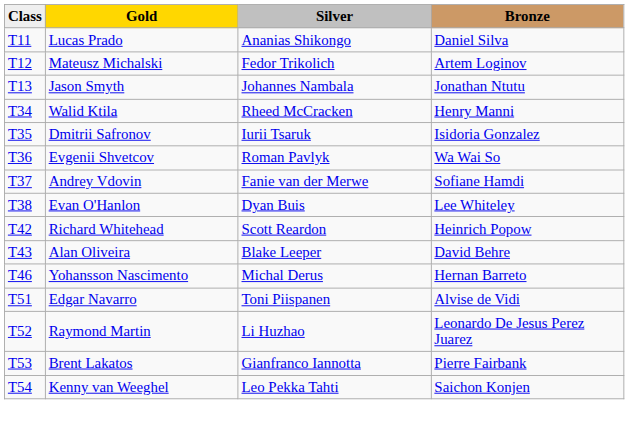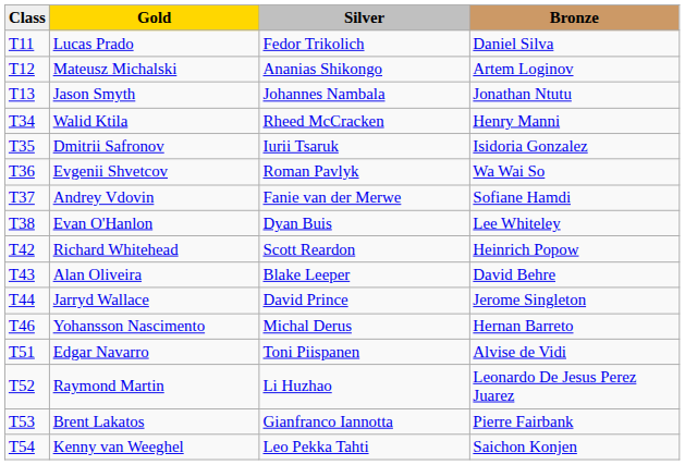 <table class="wikitable" style="text-align:left">
 <tr align="center">
 <td bgcolor=efefef><strong>Class</strong></td>
 <td width=200 bgcolor=gold><strong>Gold</strong></td>
 <td width=200 bgcolor=silver><strong>Silver</strong></td>
 <td width=200 bgcolor=CC9966><strong>Bronze</strong></td>
 </tr>
 <tr>
 <td><a href='#'>T11</a></td>
 <td><a href='#'>Lucas Prado</a><br></td>
-<td><a href='#'>Ananias Shikongo</a><br></td>
+<td><a href='#'>Fedor Trikolich</a><br></td>
 <td><a href='#'>Daniel Silva</a><br></td>
 </tr>
 <tr>
 <td><a href='#'>T12</a></td>
 <td><a href='#'>Mateusz Michalski</a><br></td>
-<td><a href='#'>Fedor Trikolich</a><br></td>
+<td><a href='#'>Ananias Shikongo</a><br></td>
 <td><a href='#'>Artem Loginov</a><br></td>
 </tr>
 <tr>
 <td><a href='#'>T13</a></td>
 <td><a href='#'>Jason Smyth</a><br></td>
 <td><a href='#'>Johannes Nambala</a><br></td>
 <td><a href='#'>Jonathan Ntutu</a><br></td>
 </tr>
 <tr>
 <td><a href='#'>T34</a></td>
 <td><a href='#'>Walid Ktila</a><br></td>
 <td><a href='#'>Rheed McCracken</a><br></td>
 <td><a href='#'>Henry Manni</a><br></td>
 </tr>
 <tr>
 <td><a href='#'>T35</a></td>
 <td><a href='#'>Dmitrii Safronov</a><br></td>
 <td><a href='#'>Iurii Tsaruk</a><br></td>
 <td><a href='#'>Isidoria Gonzalez</a><br></td>
 </tr>
 <tr>
 <td><a href='#'>T36</a></td>
 <td><a href='#'>Evgenii Shvetcov</a><br></td>
 <td><a href='#'>Roman Pavlyk</a><br></td>
 <td><a href='#'>Wa Wai So</a><br></td>
 </tr>
 <tr>
 <td><a href='#'>T37</a></td>
 <td><a href='#'>Andrey Vdovin</a><br></td>
 <td><a href='#'>Fanie van der Merwe</a><br></td>
 <td><a href='#'>Sofiane Hamdi</a><br></td>
 </tr>
 <tr>
 <td><a href='#'>T38</a></td>
 <td><a href='#'>Evan O'Hanlon</a><br></td>
 <td><a href='#'>Dyan Buis</a><br></td>
 <td><a href='#'>Lee Whiteley</a><br></td>
 </tr>
 <tr>
 <td><a href='#'>T42</a></td>
 <td><a href='#'>Richard Whitehead</a><br></td>
 <td><a href='#'>Scott Reardon</a><br></td>
 <td><a href='#'>Heinrich Popow</a><br></td>
 </tr>
 <tr>
 <td><a href='#'>T43</a></td>
 <td><a href='#'>Alan Oliveira</a><br></td>
 <td><a href='#'>Blake Leeper</a><br></td>
 <td><a href='#'>David Behre</a><br></td>
 </tr>
 <tr>
+<td><a href='#'>T44</a></td>
+<td><a href='#'>Jarryd Wallace</a><br></td>
+<td><a href='#'>David Prince</a><br></td>
+<td><a href='#'>Jerome Singleton</a><br></td>
+</tr>
+<tr>
 <td><a href='#'>T46</a></td>
 <td><a href='#'>Yohansson Nascimento</a><br></td>
 <td><a href='#'>Michal Derus</a><br></td>
 <td><a href='#'>Hernan Barreto</a><br></td>
 </tr>
 <tr>
 <td><a href='#'>T51</a></td>
 <td><a href='#'>Edgar Navarro</a><br></td>
 <td><a href='#'>Toni Piispanen</a><br></td>
 <td><a href='#'>Alvise de Vidi</a><br></td>
 </tr>
 <tr>
 <td><a href='#'>T52</a></td>
 <td><a href='#'>Raymond Martin</a><br></td>
 <td><a href='#'>Li Huzhao</a><br></td>
 <td><a href='#'>Leonardo De Jesus Perez Juarez</a><br></td>
 </tr>
 <tr>
 <td><a href='#'>T53</a></td>
 <td><a href='#'>Brent Lakatos</a><br></td>
 <td><a href='#'>Gianfranco Iannotta</a><br></td>
 <td><a href='#'>Pierre Fairbank</a><br></td>
 </tr>
 <tr>
 <td><a href='#'>T54</a></td>
 <td><a href='#'>Kenny van Weeghel</a><br></td>
 <td><a href='#'>Leo Pekka Tahti</a><br></td>
 <td><a href='#'>Saichon Konjen</a><br></td>
 </tr>
 </table>
